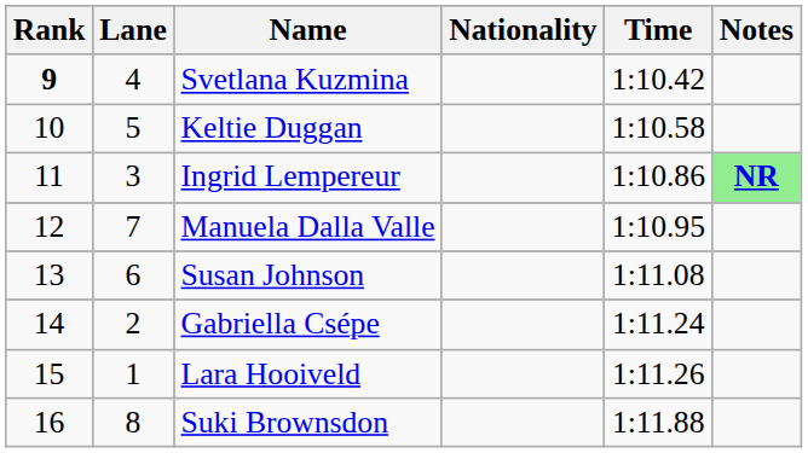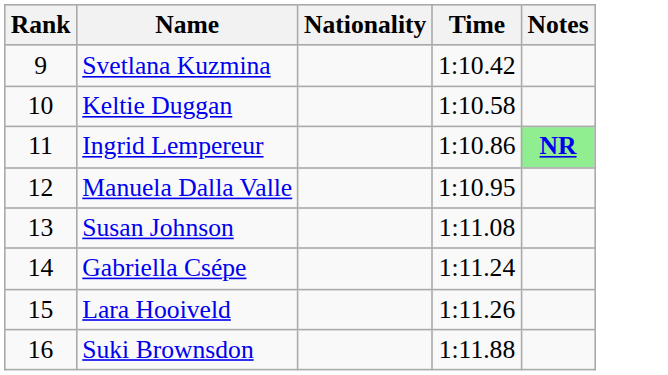 <table class="wikitable sortable" style="text-align:center">
 <tr>
 <th>Rank</th>
-<th>Lane</th>
 <th>Name</th>
 <th>Nationality</th>
 <th>Time</th>
 <th>Notes</th>
 </tr>
 <tr>
-<td><strong>9</strong></td>
-<td>4</td>
+<td>9</td>
 <td align=left><a href='#'>Svetlana Kuzmina</a></td>
 <td align=left></td>
 <td>1:10.42</td>
 <td></td>
 </tr>
 <tr>
 <td>10</td>
-<td>5</td>
 <td align=left><a href='#'>Keltie Duggan</a></td>
 <td align=left></td>
 <td>1:10.58</td>
 <td></td>
 </tr>
 <tr>
 <td>11</td>
-<td>3</td>
 <td align=left><a href='#'>Ingrid Lempereur</a></td>
 <td align=left></td>
 <td>1:10.86</td>
 <td style="background: lightgreen;"><strong><a href='#'>NR</a></strong></td>
 </tr>
 <tr>
 <td>12</td>
-<td>7</td>
 <td align=left><a href='#'>Manuela Dalla Valle</a></td>
 <td align=left></td>
 <td>1:10.95</td>
 <td></td>
 </tr>
 <tr>
 <td>13</td>
-<td>6</td>
 <td align=left><a href='#'>Susan Johnson</a></td>
 <td align=left></td>
 <td>1:11.08</td>
 <td></td>
 </tr>
 <tr>
 <td>14</td>
-<td>2</td>
 <td align=left><a href='#'>Gabriella Csépe</a></td>
 <td align=left></td>
 <td>1:11.24</td>
 <td></td>
 </tr>
 <tr>
 <td>15</td>
-<td>1</td>
 <td align=left><a href='#'>Lara Hooiveld</a></td>
 <td align=left></td>
 <td>1:11.26</td>
 <td></td>
 </tr>
 <tr>
 <td>16</td>
-<td>8</td>
 <td align=left><a href='#'>Suki Brownsdon</a></td>
 <td align=left></td>
 <td>1:11.88</td>
 <td></td>
 </tr>
 </table>
